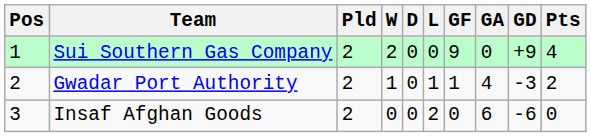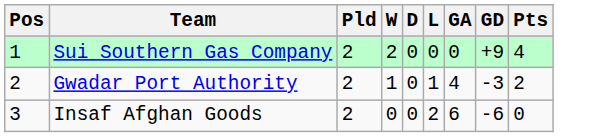 <table class="wikitable">
 <tr>
 <th>Pos</th>
 <th>Team</th>
 <th>Pld</th>
 <th>W</th>
 <th>D</th>
 <th>L</th>
-<th>GF</th>
 <th>GA</th>
 <th>GD</th>
 <th>Pts</th>
 </tr>
 <tr style="background:#bfc">
 <td>1</td>
 <td><a href='#'>Sui Southern Gas Company</a></td>
 <td>2</td>
 <td>2</td>
 <td>0</td>
 <td>0</td>
-<td>9</td>
 <td>0</td>
 <td>+9</td>
 <td>4</td>
 </tr>
 <tr>
 <td>2</td>
 <td><a href='#'>Gwadar Port Authority</a></td>
 <td>2</td>
 <td>1</td>
 <td>0</td>
-<td>1</td>
 <td>1</td>
 <td>4</td>
 <td>-3</td>
 <td>2</td>
 </tr>
 <tr>
 <td>3</td>
 <td>Insaf Afghan Goods</td>
 <td>2</td>
 <td>0</td>
 <td>0</td>
 <td>2</td>
-<td>0</td>
 <td>6</td>
 <td>-6</td>
 <td>0</td>
 </tr>
 </table>
